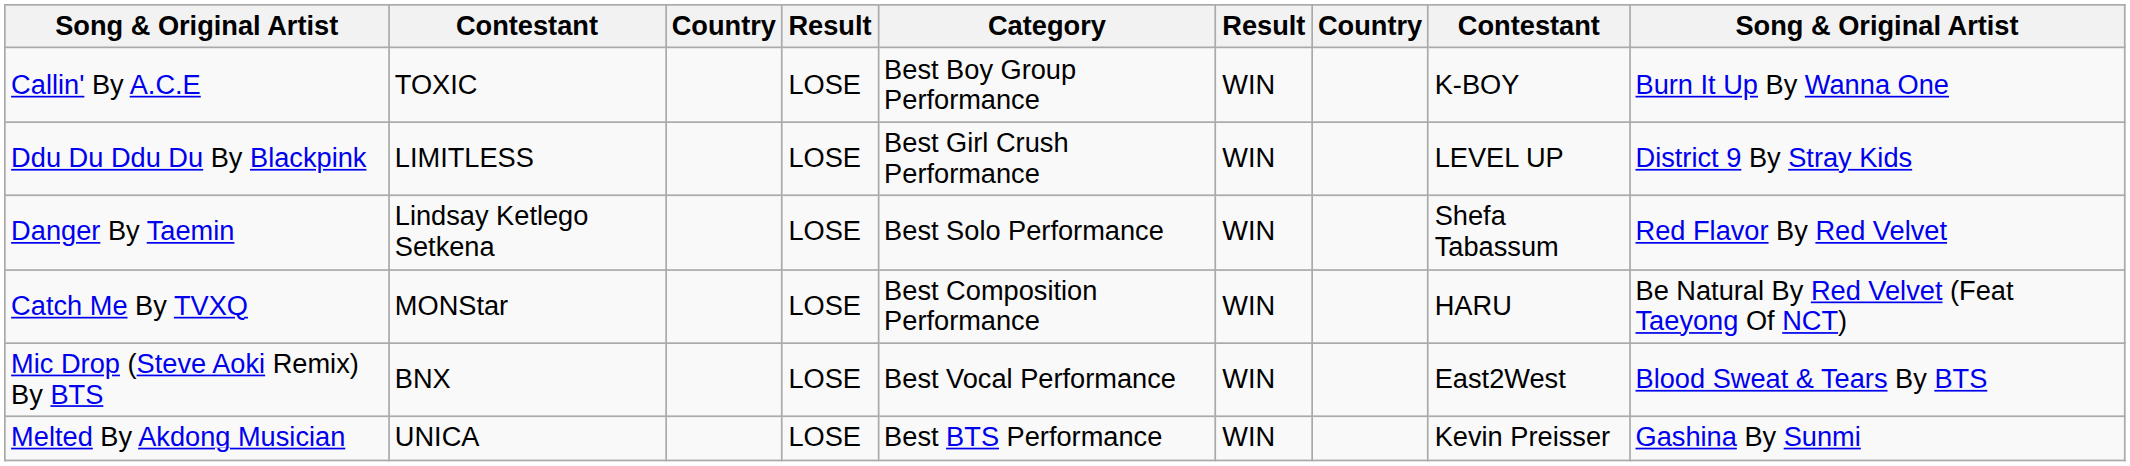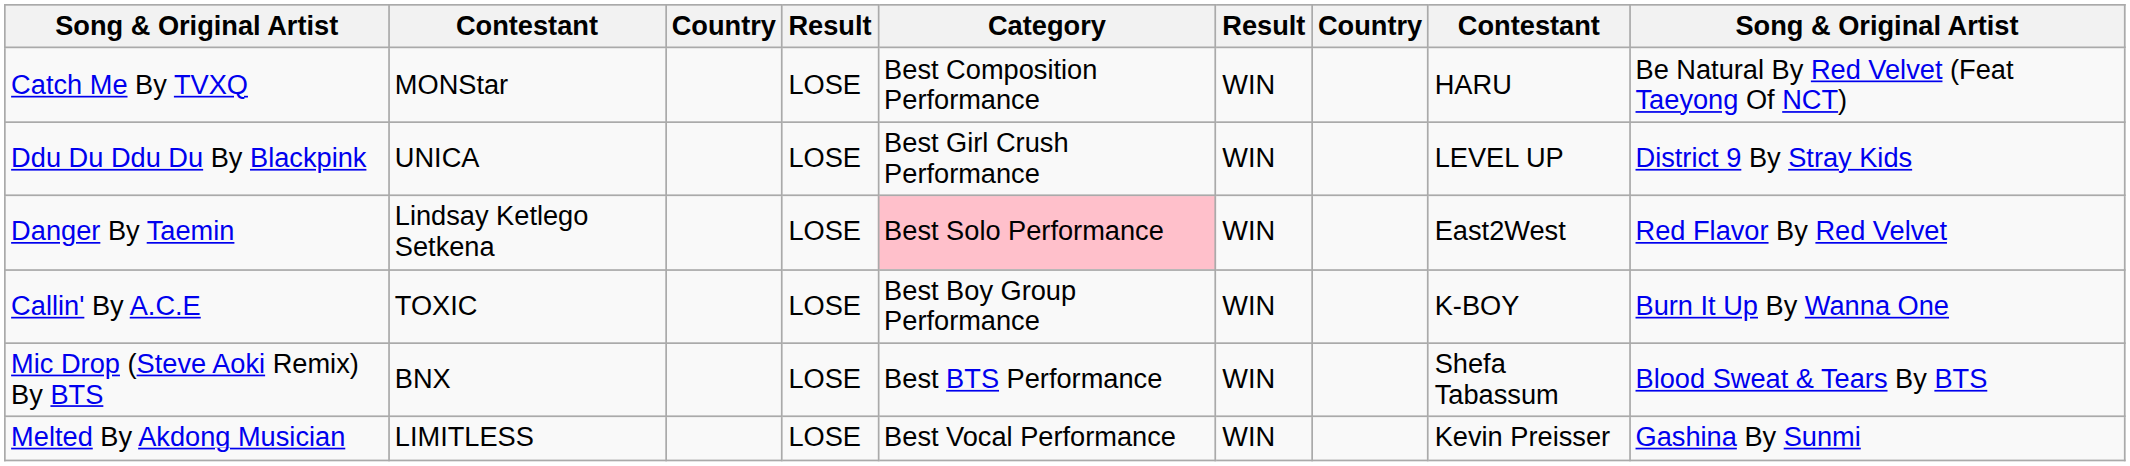 <table class="wikitable">
 <tr>
 <th>Song & Original Artist</th>
 <th>Contestant</th>
 <th>Country</th>
 <th>Result</th>
 <th>Category</th>
 <th>Result</th>
 <th>Country</th>
 <th>Contestant</th>
 <th>Song & Original Artist</th>
 </tr>
 <tr>
-<td><a href='#'>Callin'</a> By <a href='#'>A.C.E</a></td>
-<td>TOXIC</td>
+<td><a href='#'>Catch Me</a> By <a href='#'>TVXQ</a></td>
+<td>MONStar</td>
 <td></td>
 <td>LOSE</td>
-<td>Best Boy Group Performance</td>
+<td>Best Composition Performance</td>
 <td>WIN</td>
 <td></td>
-<td>K-BOY</td>
-<td><a href='#'>Burn It Up</a> By <a href='#'>Wanna One</a></td>
+<td>HARU</td>
+<td>Be Natural By <a href='#'>Red Velvet</a> (Feat <a href='#'>Taeyong</a> Of <a href='#'>NCT</a>)</td>
 </tr>
 <tr>
 <td><a href='#'>Ddu Du Ddu Du</a> By <a href='#'>Blackpink</a></td>
-<td>LIMITLESS</td>
+<td>UNICA</td>
 <td></td>
 <td>LOSE</td>
 <td>Best Girl Crush Performance</td>
 <td>WIN</td>
 <td></td>
 <td>LEVEL UP</td>
 <td><a href='#'>District 9</a> By <a href='#'>Stray Kids</a></td>
 </tr>
 <tr>
 <td><a href='#'>Danger</a> By <a href='#'>Taemin</a></td>
 <td>Lindsay Ketlego Setkena</td>
 <td></td>
 <td>LOSE</td>
-<td>Best Solo Performance</td>
+<td style="background: pink;">Best Solo Performance</td>
 <td>WIN</td>
 <td></td>
-<td>Shefa Tabassum</td>
+<td>East2West</td>
 <td><a href='#'>Red Flavor</a> By <a href='#'>Red Velvet</a></td>
 </tr>
 <tr>
-<td><a href='#'>Catch Me</a> By <a href='#'>TVXQ</a></td>
-<td>MONStar</td>
+<td><a href='#'>Callin'</a> By <a href='#'>A.C.E</a></td>
+<td>TOXIC</td>
 <td></td>
 <td>LOSE</td>
-<td>Best Composition Performance</td>
+<td>Best Boy Group Performance</td>
 <td>WIN</td>
 <td></td>
-<td>HARU</td>
-<td>Be Natural By <a href='#'>Red Velvet</a> (Feat <a href='#'>Taeyong</a> Of <a href='#'>NCT</a>)</td>
+<td>K-BOY</td>
+<td><a href='#'>Burn It Up</a> By <a href='#'>Wanna One</a></td>
 </tr>
 <tr>
 <td><a href='#'>Mic Drop</a> (<a href='#'>Steve Aoki</a> Remix) By <a href='#'>BTS</a></td>
 <td>BNX</td>
 <td></td>
 <td>LOSE</td>
-<td>Best Vocal Performance</td>
+<td>Best <a href='#'>BTS</a> Performance</td>
 <td>WIN</td>
 <td></td>
-<td>East2West</td>
+<td>Shefa Tabassum</td>
 <td><a href='#'>Blood Sweat & Tears</a> By <a href='#'>BTS</a></td>
 </tr>
 <tr>
 <td><a href='#'>Melted</a> By <a href='#'>Akdong Musician</a></td>
-<td>UNICA</td>
+<td>LIMITLESS</td>
 <td></td>
 <td>LOSE</td>
-<td>Best <a href='#'>BTS</a> Performance</td>
+<td>Best Vocal Performance</td>
 <td>WIN</td>
 <td></td>
 <td>Kevin Preisser</td>
 <td><a href='#'>Gashina</a> By <a href='#'>Sunmi</a></td>
 </tr>
 </table>
